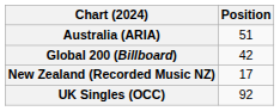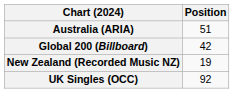 <table class="wikitable sortable plainrowheaders" style="text-align:center">
 <tr>
 <th scope="col">Chart (2024)</th>
 <th scope="col">Position</th>
 </tr>
 <tr>
 <th scope="row">Australia (ARIA)</th>
 <td>51</td>
 </tr>
 <tr>
 <th scope="row">Global 200 (<em>Billboard</em>)</th>
 <td>42</td>
 </tr>
 <tr>
 <th scope="row">New Zealand (Recorded Music NZ)</th>
-<td>17</td>
+<td>19</td>
 </tr>
 <tr>
 <th scope="row">UK Singles (OCC)</th>
 <td>92</td>
 </tr>
 </table>
